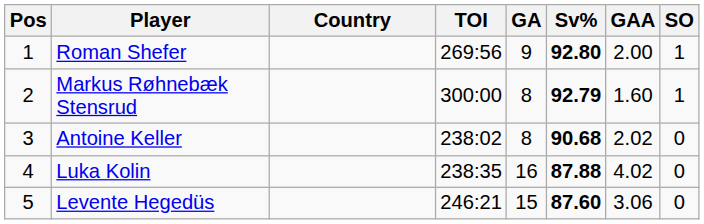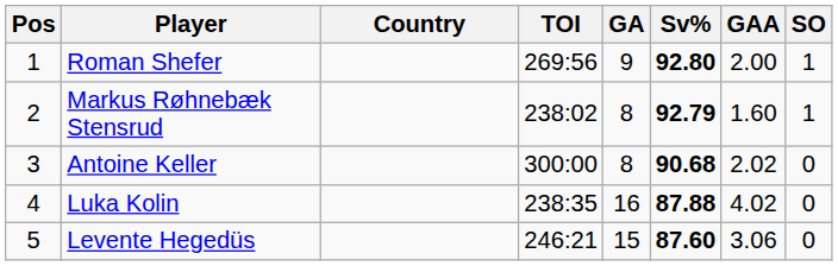 <table class="wikitable sortable" style="text-align: center;">
 <tr>
 <th width=30>Pos</th>
 <th width=165>Player</th>
 <th width=125>Country</th>
 <th width=20>TOI</th>
 <th width=20>GA</th>
 <th width=20>Sv%</th>
 <th width=20>GAA</th>
 <th width=20>SO</th>
 </tr>
 <tr>
 <td>1</td>
 <td align=left><a href='#'>Roman Shefer</a></td>
 <td align=left></td>
 <td>269:56</td>
 <td>9</td>
 <td><strong>92.80</strong></td>
 <td>2.00</td>
 <td>1</td>
 </tr>
 <tr>
 <td>2</td>
 <td align=left><a href='#'>Markus Røhnebæk Stensrud</a></td>
 <td align=left></td>
-<td>300:00</td>
+<td>238:02</td>
 <td>8</td>
 <td><strong>92.79</strong></td>
 <td>1.60</td>
 <td>1</td>
 </tr>
 <tr>
 <td>3</td>
 <td align=left><a href='#'>Antoine Keller</a></td>
 <td align=left></td>
-<td>238:02</td>
+<td>300:00</td>
 <td>8</td>
 <td><strong>90.68</strong></td>
 <td>2.02</td>
 <td>0</td>
 </tr>
 <tr>
 <td>4</td>
 <td align=left><a href='#'>Luka Kolin</a></td>
 <td align=left></td>
 <td>238:35</td>
 <td>16</td>
 <td><strong>87.88</strong></td>
 <td>4.02</td>
 <td>0</td>
 </tr>
 <tr>
 <td>5</td>
 <td align=left><a href='#'>Levente Hegedüs</a></td>
 <td align=left></td>
 <td>246:21</td>
 <td>15</td>
 <td><strong>87.60</strong></td>
 <td>3.06</td>
 <td>0</td>
 </tr>
 </table>
